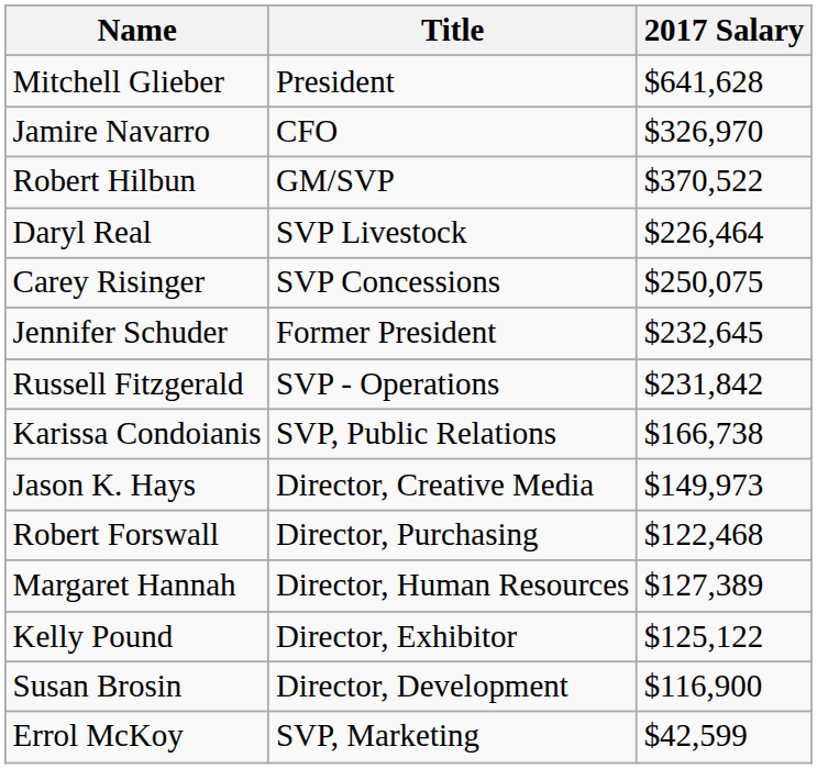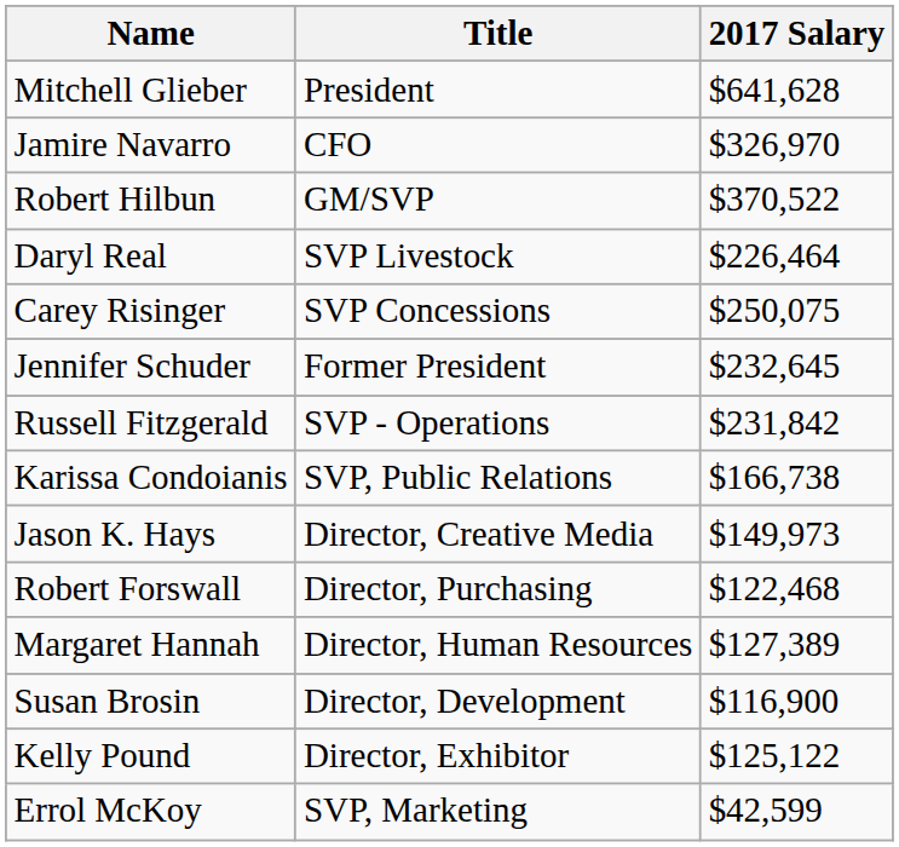 <table class="wikitable">
 <tr>
 <th>Name</th>
 <th>Title</th>
 <th>2017 Salary</th>
 </tr>
 <tr>
 <td>Mitchell Glieber</td>
 <td>President</td>
 <td>$641,628</td>
 </tr>
 <tr>
 <td>Jamire Navarro</td>
 <td>CFO</td>
 <td>$326,970</td>
 </tr>
 <tr>
 <td>Robert Hilbun</td>
 <td>GM/SVP</td>
 <td>$370,522</td>
 </tr>
 <tr>
 <td>Daryl Real</td>
 <td>SVP Livestock</td>
 <td>$226,464</td>
 </tr>
 <tr>
 <td>Carey Risinger</td>
 <td>SVP Concessions</td>
 <td>$250,075</td>
 </tr>
 <tr>
 <td>Jennifer Schuder</td>
 <td>Former President</td>
 <td>$232,645</td>
 </tr>
 <tr>
 <td>Russell Fitzgerald</td>
 <td>SVP - Operations</td>
 <td>$231,842</td>
 </tr>
 <tr>
 <td>Karissa Condoianis</td>
 <td>SVP, Public Relations</td>
 <td>$166,738</td>
 </tr>
 <tr>
 <td>Jason K. Hays</td>
 <td>Director, Creative Media</td>
 <td>$149,973</td>
 </tr>
 <tr>
 <td>Robert Forswall</td>
 <td>Director, Purchasing</td>
 <td>$122,468</td>
 </tr>
 <tr>
 <td>Margaret Hannah</td>
 <td>Director, Human Resources</td>
 <td>$127,389</td>
 </tr>
 <tr>
+<td>Susan Brosin</td>
+<td>Director, Development</td>
+<td>$116,900</td>
+</tr>
+<tr>
 <td>Kelly Pound</td>
 <td>Director, Exhibitor</td>
 <td>$125,122</td>
-</tr>
-<tr>
-<td>Susan Brosin</td>
-<td>Director, Development</td>
-<td>$116,900</td>
 </tr>
 <tr>
 <td>Errol McKoy</td>
 <td>SVP, Marketing</td>
 <td>$42,599</td>
 </tr>
 </table>
